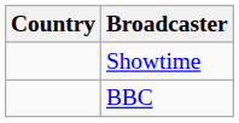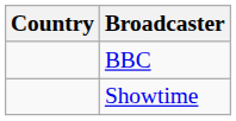 <table class="wikitable">
 <tr>
 <th align=center>Country</th>
 <th align=center>Broadcaster</th>
 </tr>
 <tr>
 <td></td>
-<td><a href='#'>Showtime</a></td>
+<td><a href='#'>BBC</a></td>
 </tr>
 <tr>
 <td></td>
-<td><a href='#'>BBC</a></td>
+<td><a href='#'>Showtime</a></td>
 </tr>
 </table>
